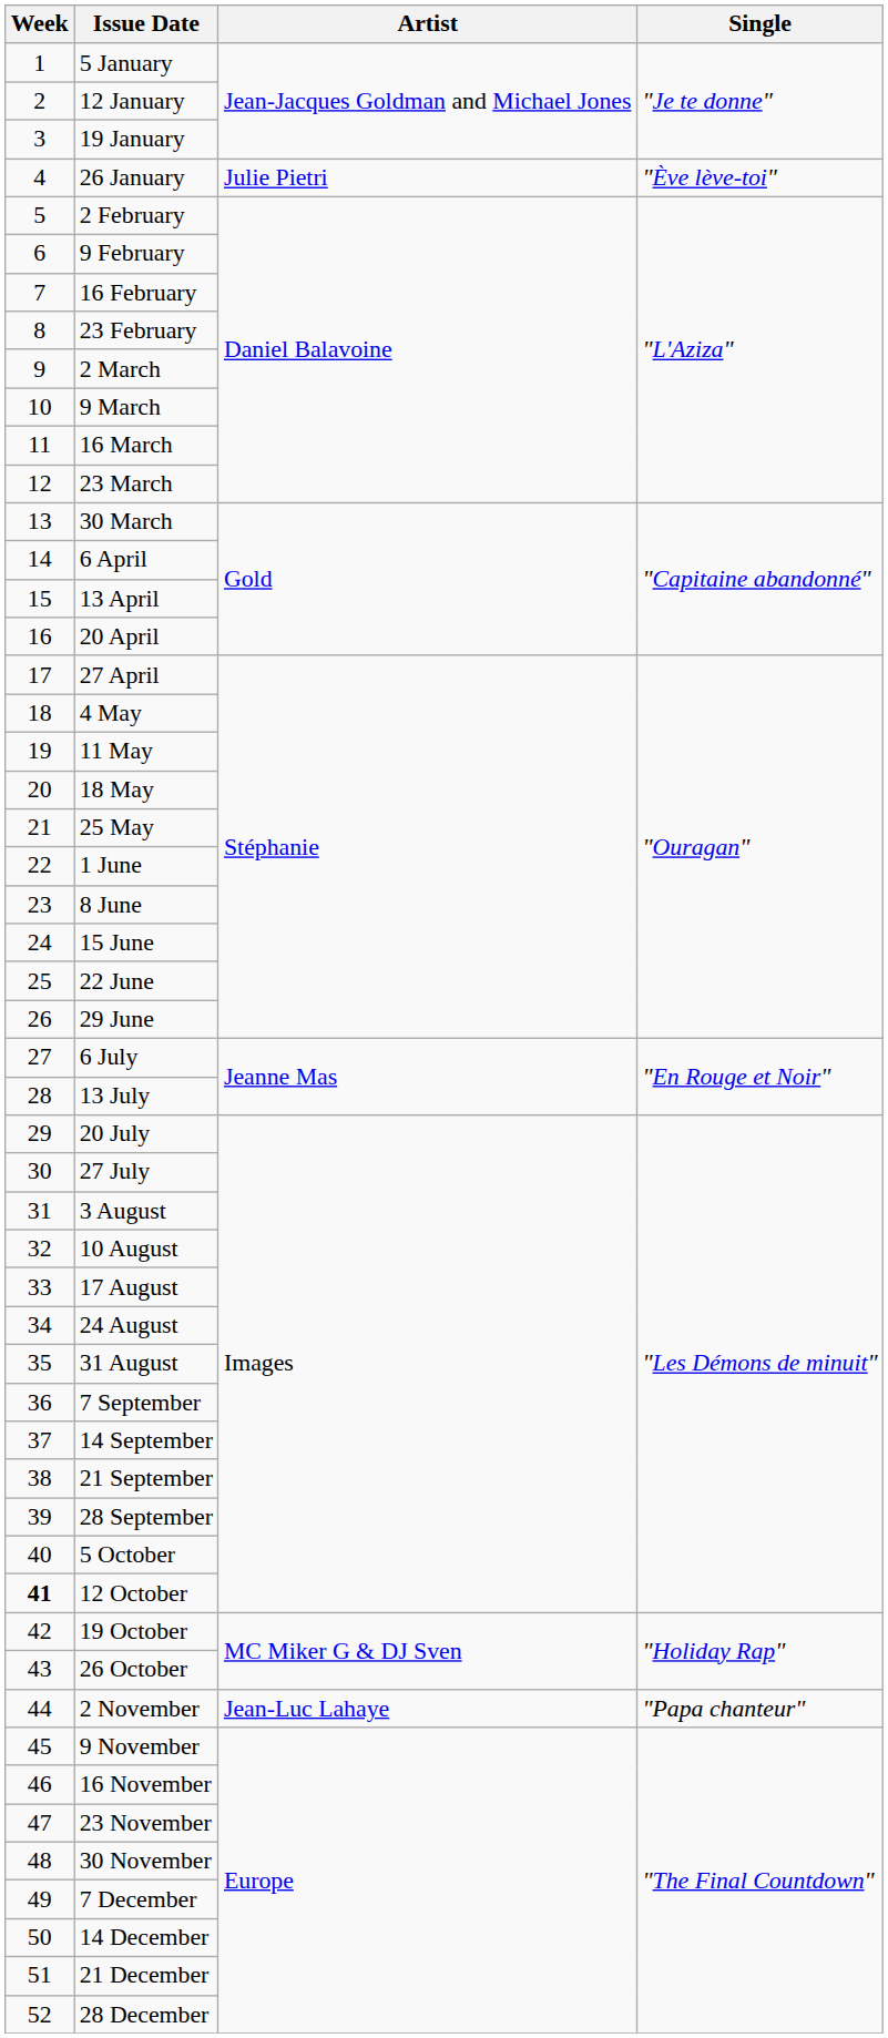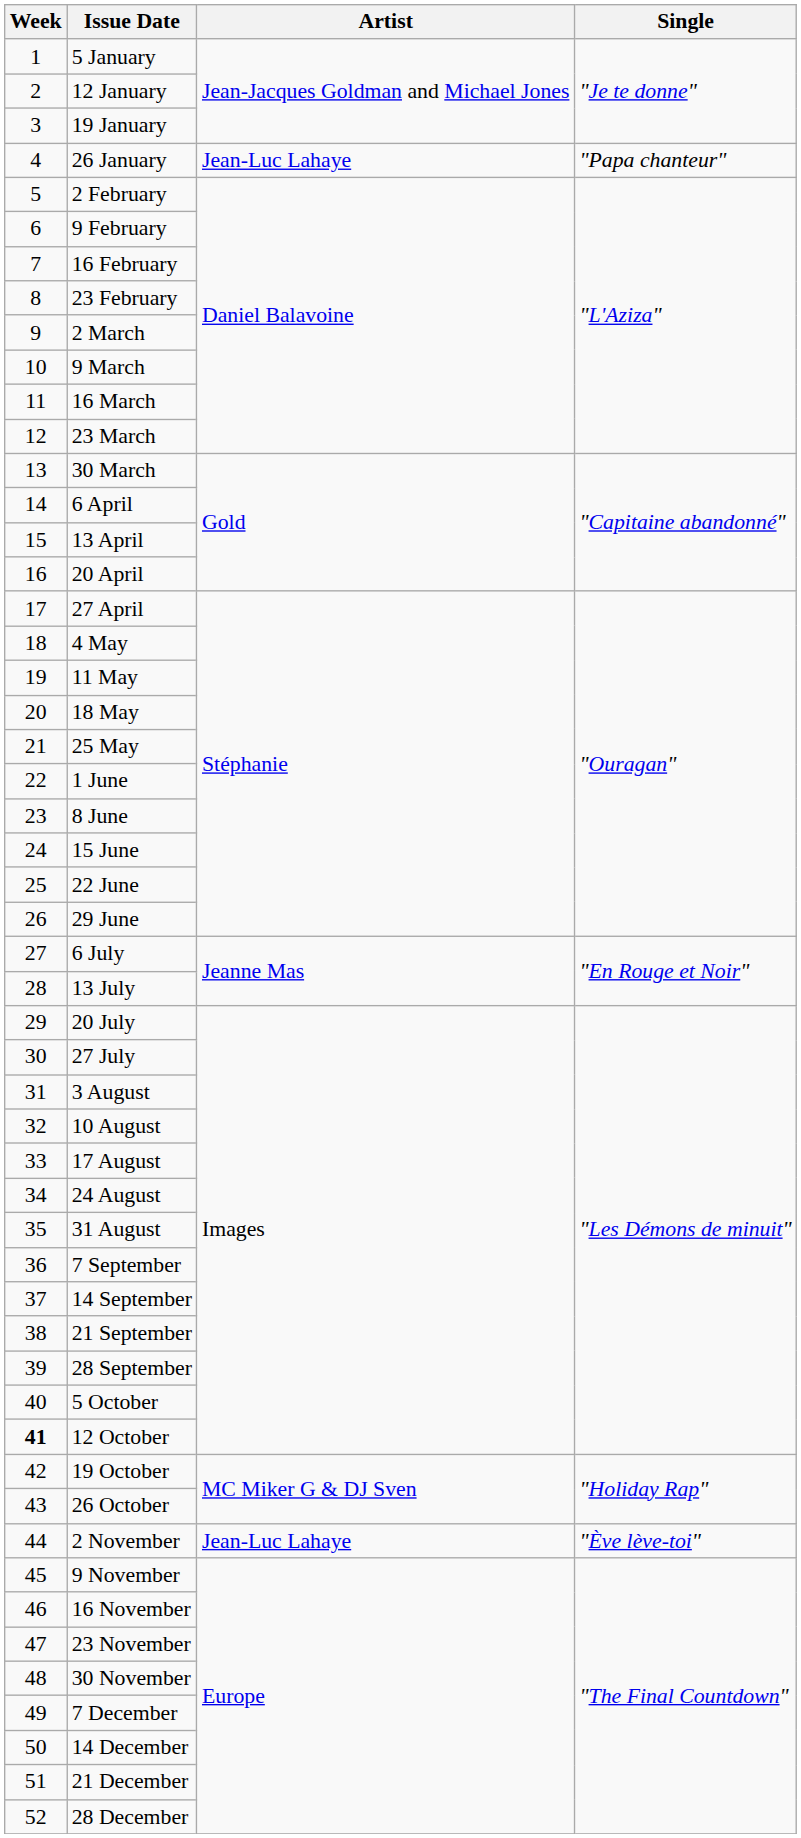 <table class="wikitable">
 <tr>
 <th rowspan=>Week</th>
 <th rowspan=>Issue Date</th>
 <th rowspan=>Artist</th>
 <th rowspan=>Single</th>
 </tr>
 <tr>
 <td style="text-align: center;">1</td>
 <td>5 January</td>
 <td rowspan="3"><a href='#'>Jean-Jacques Goldman</a> and <a href='#'>Michael Jones</a></td>
 <td rowspan="3"><em>"<a href='#'>Je te donne</a>"</em></td>
 </tr>
 <tr>
 <td style="text-align: center;">2</td>
 <td>12 January</td>
 </tr>
 <tr>
 <td style="text-align: center;">3</td>
 <td>19 January</td>
 </tr>
 <tr>
 <td style="text-align: center;">4</td>
 <td>26 January</td>
-<td><a href='#'>Julie Pietri</a></td>
-<td><em>"<a href='#'>Ève lève-toi</a>"</em></td>
+<td><a href='#'>Jean-Luc Lahaye</a></td>
+<td><em>"Papa chanteur"</em></td>
 </tr>
 <tr>
 <td style="text-align: center;">5</td>
 <td>2 February</td>
 <td rowspan="8"><a href='#'>Daniel Balavoine</a></td>
 <td rowspan="8"><em>"<a href='#'>L'Aziza</a>"</em></td>
 </tr>
 <tr>
 <td style="text-align: center;">6</td>
 <td>9 February</td>
 </tr>
 <tr>
 <td style="text-align: center;">7</td>
 <td>16 February</td>
 </tr>
 <tr>
 <td style="text-align: center;">8</td>
 <td>23 February</td>
 </tr>
 <tr>
 <td style="text-align: center;">9</td>
 <td>2 March</td>
 </tr>
 <tr>
 <td style="text-align: center;">10</td>
 <td>9 March</td>
 </tr>
 <tr>
 <td style="text-align: center;">11</td>
 <td>16 March</td>
 </tr>
 <tr>
 <td style="text-align: center;">12</td>
 <td>23 March</td>
 </tr>
 <tr>
 <td style="text-align: center;">13</td>
 <td>30 March</td>
 <td rowspan="4"><a href='#'>Gold</a></td>
 <td rowspan="4"><em>"<a href='#'>Capitaine abandonné</a>"</em></td>
 </tr>
 <tr>
 <td style="text-align: center;">14</td>
 <td>6 April</td>
 </tr>
 <tr>
 <td style="text-align: center;">15</td>
 <td>13 April</td>
 </tr>
 <tr>
 <td style="text-align: center;">16</td>
 <td>20 April</td>
 </tr>
 <tr>
 <td style="text-align: center;">17</td>
 <td>27 April</td>
 <td rowspan="10"><a href='#'>Stéphanie</a></td>
 <td rowspan="10"><em>"<a href='#'>Ouragan</a>"</em></td>
 </tr>
 <tr>
 <td style="text-align: center;">18</td>
 <td>4 May</td>
 </tr>
 <tr>
 <td style="text-align: center;">19</td>
 <td>11 May</td>
 </tr>
 <tr>
 <td style="text-align: center;">20</td>
 <td>18 May</td>
 </tr>
 <tr>
 <td style="text-align: center;">21</td>
 <td>25 May</td>
 </tr>
 <tr>
 <td style="text-align: center;">22</td>
 <td>1 June</td>
 </tr>
 <tr>
 <td style="text-align: center;">23</td>
 <td>8 June</td>
 </tr>
 <tr>
 <td style="text-align: center;">24</td>
 <td>15 June</td>
 </tr>
 <tr>
 <td style="text-align: center;">25</td>
 <td>22 June</td>
 </tr>
 <tr>
 <td style="text-align: center;">26</td>
 <td>29 June</td>
 </tr>
 <tr>
 <td style="text-align: center;">27</td>
 <td>6 July</td>
 <td rowspan="2"><a href='#'>Jeanne Mas</a></td>
 <td rowspan="2"><em>"<a href='#'>En Rouge et Noir</a>"</em></td>
 </tr>
 <tr>
 <td style="text-align: center;">28</td>
 <td>13 July</td>
 </tr>
 <tr>
 <td style="text-align: center;">29</td>
 <td>20 July</td>
 <td rowspan="13">Images</td>
 <td rowspan="13"><em>"<a href='#'>Les Démons de minuit</a>"</em></td>
 </tr>
 <tr>
 <td style="text-align: center;">30</td>
 <td>27 July</td>
 </tr>
 <tr>
 <td style="text-align: center;">31</td>
 <td>3 August</td>
 </tr>
 <tr>
 <td style="text-align: center;">32</td>
 <td>10 August</td>
 </tr>
 <tr>
 <td style="text-align: center;">33</td>
 <td>17 August</td>
 </tr>
 <tr>
 <td style="text-align: center;">34</td>
 <td>24 August</td>
 </tr>
 <tr>
 <td style="text-align: center;">35</td>
 <td>31 August</td>
 </tr>
 <tr>
 <td style="text-align: center;">36</td>
 <td>7 September</td>
 </tr>
 <tr>
 <td style="text-align: center;">37</td>
 <td>14 September</td>
 </tr>
 <tr>
 <td style="text-align: center;">38</td>
 <td>21 September</td>
 </tr>
 <tr>
 <td style="text-align: center;">39</td>
 <td>28 September</td>
 </tr>
 <tr>
 <td style="text-align: center;">40</td>
 <td>5 October</td>
 </tr>
 <tr>
 <td style="text-align: center;"><strong>41</strong></td>
 <td>12 October</td>
 </tr>
 <tr>
 <td style="text-align: center;">42</td>
 <td>19 October</td>
 <td rowspan="2"><a href='#'>MC Miker G & DJ Sven</a></td>
 <td rowspan="2"><em>"<a href='#'>Holiday Rap</a>"</em></td>
 </tr>
 <tr>
 <td style="text-align: center;">43</td>
 <td>26 October</td>
 </tr>
 <tr>
 <td style="text-align: center;">44</td>
 <td>2 November</td>
 <td><a href='#'>Jean-Luc Lahaye</a></td>
-<td><em>"Papa chanteur"</em></td>
+<td><em>"<a href='#'>Ève lève-toi</a>"</em></td>
 </tr>
 <tr>
 <td style="text-align: center;">45</td>
 <td>9 November</td>
 <td rowspan="8"><a href='#'>Europe</a></td>
 <td rowspan="8"><em>"<a href='#'>The Final Countdown</a>"</em></td>
 </tr>
 <tr>
 <td style="text-align: center;">46</td>
 <td>16 November</td>
 </tr>
 <tr>
 <td style="text-align: center;">47</td>
 <td>23 November</td>
 </tr>
 <tr>
 <td style="text-align: center;">48</td>
 <td>30 November</td>
 </tr>
 <tr>
 <td style="text-align: center;">49</td>
 <td>7 December</td>
 </tr>
 <tr>
 <td style="text-align: center;">50</td>
 <td>14 December</td>
 </tr>
 <tr>
 <td style="text-align: center;">51</td>
 <td>21 December</td>
 </tr>
 <tr>
 <td style="text-align: center;">52</td>
 <td>28 December</td>
 </tr>
 </table>
